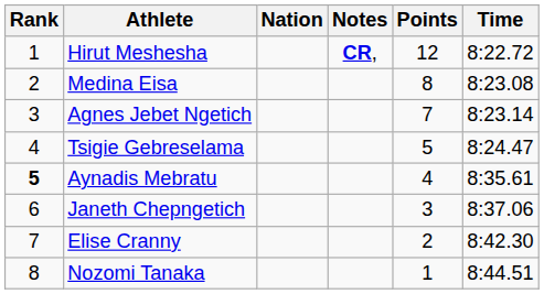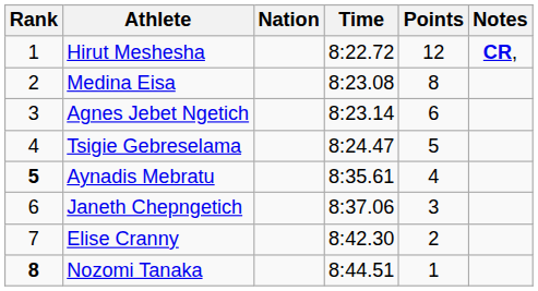 <table class="wikitable mw-datatable sortable" style="text-align:center;">
 <tr>
 <th scope="col" style="width: 10px;">Rank</th>
 <th scope="col">Athlete</th>
 <th scope="col">Nation</th>
+<th scope="col">Time</th>
+<th scope="col">Points</th>
 <th scope="col">Notes</th>
-<th scope="col">Points</th>
-<th scope="col">Time</th>
 </tr>
 <tr>
 <td>1</td>
 <td align="left"><a href='#'>Hirut Meshesha</a> </td>
 <td align="left"></td>
+<td>8:22.72</td>
+<td>12</td>
 <td><strong><a href='#'>CR</a></strong>, </td>
-<td>12</td>
-<td>8:22.72</td>
 </tr>
 <tr>
 <td>2</td>
 <td align="left"><a href='#'>Medina Eisa</a> </td>
 <td align="left"></td>
+<td>8:23.08</td>
+<td>8</td>
 <td></td>
-<td>8</td>
-<td>8:23.08</td>
 </tr>
 <tr>
 <td>3</td>
 <td align="left"><a href='#'>Agnes Jebet Ngetich</a> </td>
 <td align="left"></td>
+<td>8:23.14</td>
+<td>6</td>
 <td></td>
-<td>7</td>
-<td>8:23.14</td>
 </tr>
 <tr>
 <td>4</td>
 <td align="left"><a href='#'>Tsigie Gebreselama</a> </td>
 <td align="left"></td>
+<td>8:24.47</td>
+<td>5</td>
 <td></td>
-<td>5</td>
-<td>8:24.47</td>
 </tr>
 <tr>
 <td><strong>5</strong></td>
 <td align="left"><a href='#'>Aynadis Mebratu</a> </td>
 <td align="left"></td>
+<td>8:35.61</td>
+<td>4</td>
 <td></td>
-<td>4</td>
-<td>8:35.61</td>
 </tr>
 <tr>
 <td>6</td>
 <td align="left"><a href='#'>Janeth Chepngetich</a> </td>
 <td align="left"></td>
+<td>8:37.06</td>
+<td>3</td>
 <td></td>
-<td>3</td>
-<td>8:37.06</td>
 </tr>
 <tr>
 <td>7</td>
 <td align="left"><a href='#'>Elise Cranny</a> </td>
 <td align="left"></td>
+<td>8:42.30</td>
+<td>2</td>
 <td></td>
-<td>2</td>
-<td>8:42.30</td>
 </tr>
 <tr>
-<td>8</td>
+<td><strong>8</strong></td>
 <td align="left"><a href='#'>Nozomi Tanaka</a> </td>
 <td align="left"></td>
+<td>8:44.51</td>
+<td>1</td>
 <td></td>
-<td>1</td>
-<td>8:44.51</td>
 </tr>
 </table>
